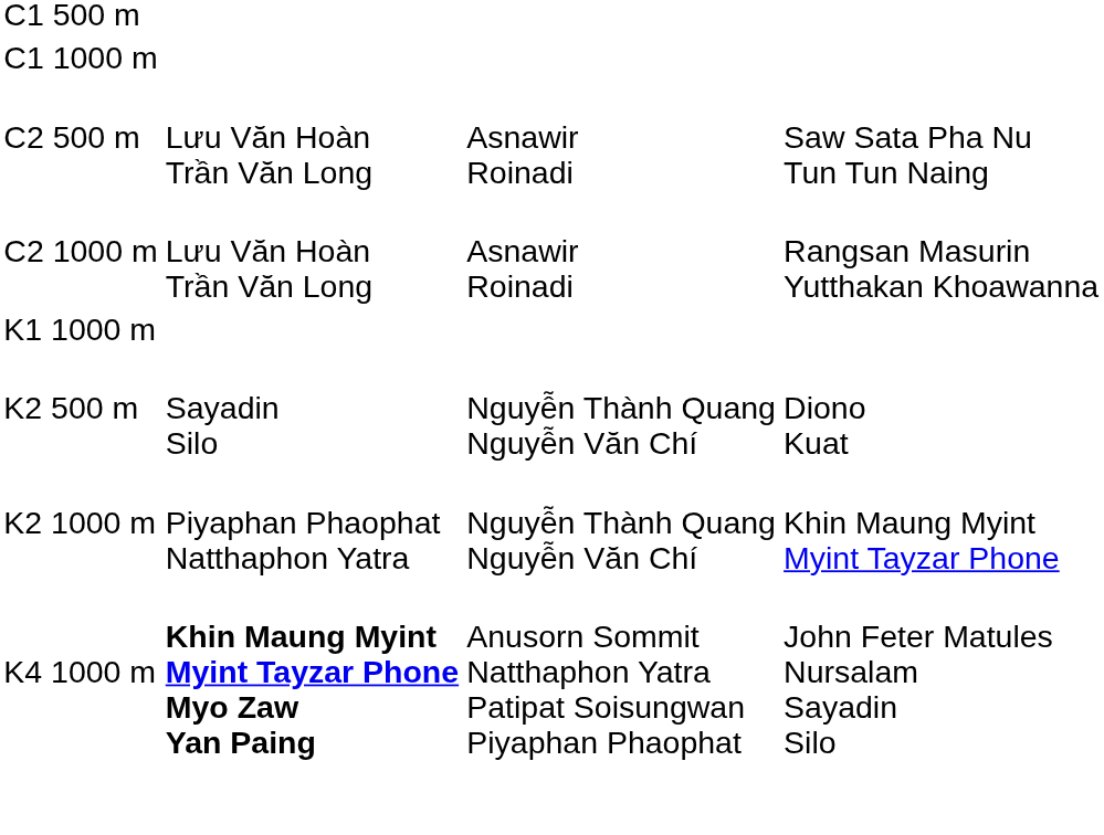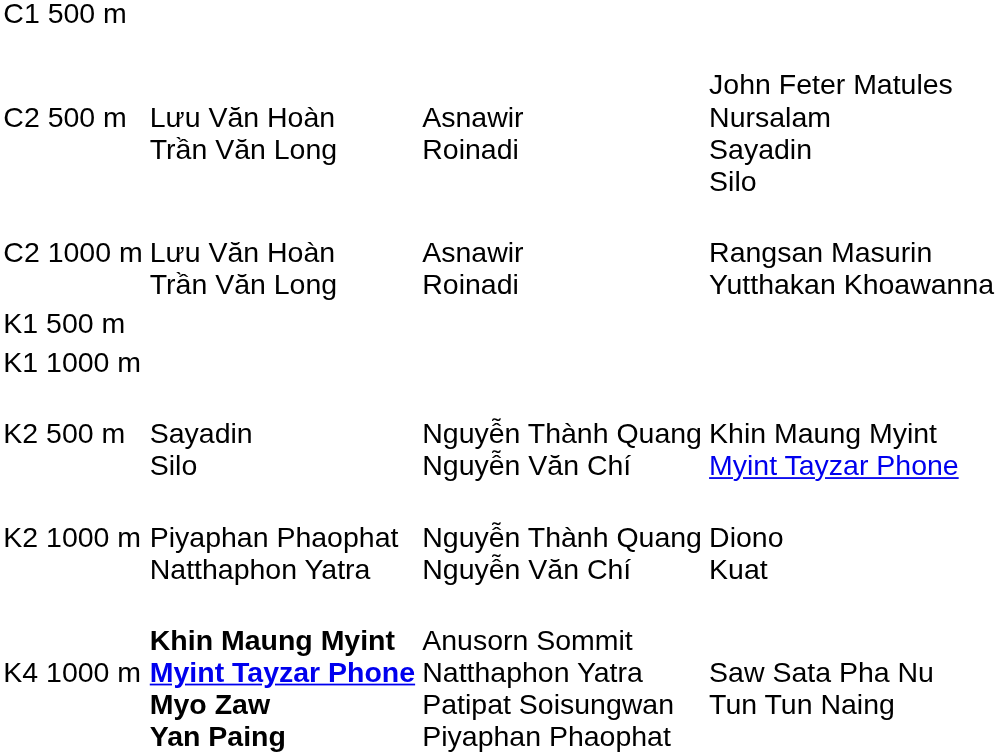 <table>
 <tr>
 <td>C1 500 m</td>
 <td></td>
 <td></td>
 <td></td>
 </tr>
 <tr>
-<td>C1 1000 m</td>
-<td></td>
-<td></td>
-<td></td>
-</tr>
-<tr>
 <td>C2 500 m</td>
 <td><br>Lưu Văn Hoàn<br>Trần Văn Long</td>
 <td><br>Asnawir<br>Roinadi</td>
-<td><br>Saw Sata Pha Nu<br>Tun Tun Naing</td>
+<td><br>John Feter Matules<br>Nursalam<br>Sayadin<br>Silo</td>
 </tr>
 <tr>
 <td>C2 1000 m</td>
 <td><br>Lưu Văn Hoàn<br>Trần Văn Long</td>
 <td><br>Asnawir<br>Roinadi</td>
 <td><br>Rangsan Masurin<br>Yutthakan Khoawanna</td>
+</tr>
+<tr>
+<td>K1 500 m</td>
+<td></td>
+<td></td>
+<td></td>
 </tr>
 <tr>
 <td>K1 1000 m</td>
 <td></td>
 <td></td>
 <td></td>
 </tr>
 <tr>
 <td>K2 500 m</td>
 <td><br>Sayadin<br>Silo</td>
 <td><br>Nguyễn Thành Quang<br>Nguyễn Văn Chí</td>
-<td><br>Diono<br>Kuat</td>
+<td><br>Khin Maung Myint<br><a href='#'>Myint Tayzar Phone</a></td>
 </tr>
 <tr>
 <td>K2 1000 m</td>
 <td><br>Piyaphan Phaophat<br>Natthaphon Yatra</td>
 <td><br>Nguyễn Thành Quang<br>Nguyễn Văn Chí</td>
-<td><br>Khin Maung Myint<br><a href='#'>Myint Tayzar Phone</a></td>
+<td><br>Diono<br>Kuat</td>
 </tr>
 <tr>
 <td>K4 1000 m</td>
 <td><strong><br>Khin Maung Myint<br><a href='#'>Myint Tayzar Phone</a><br>Myo Zaw<br>Yan Paing</strong></td>
 <td><br>Anusorn Sommit<br>Natthaphon Yatra<br>Patipat Soisungwan<br>Piyaphan Phaophat<br></td>
-<td><br>John Feter Matules<br>Nursalam<br>Sayadin<br>Silo</td>
+<td><br>Saw Sata Pha Nu<br>Tun Tun Naing</td>
 </tr>
 </table>
